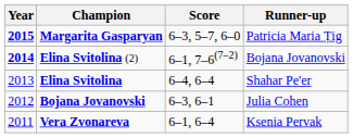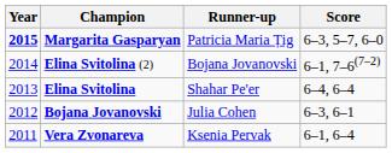 <table class="wikitable">
 <tr>
 <th>Year</th>
 <th>Champion</th>
+<th>Runner-up</th>
 <th>Score</th>
-<th>Runner-up</th>
 </tr>
 <tr>
 <td><strong><a href='#'>2015</a></strong></td>
 <td> <strong><a href='#'>Margarita Gasparyan</a></strong></td>
+<td> <a href='#'>Patricia Maria Țig</a></td>
 <td>6–3, 5–7, 6–0</td>
-<td> <a href='#'>Patricia Maria Țig</a></td>
 </tr>
 <tr>
-<td><strong><a href='#'>2014</a></strong></td>
+<td><a href='#'>2014</a></td>
 <td> <strong><a href='#'>Elina Svitolina</a></strong> <small> (2) </small></td>
+<td> <a href='#'>Bojana Jovanovski</a></td>
 <td>6–1, 7–6<sup>(7–2)</sup></td>
-<td> <a href='#'>Bojana Jovanovski</a></td>
 </tr>
 <tr>
 <td><a href='#'>2013</a></td>
 <td> <strong><a href='#'>Elina Svitolina</a></strong></td>
+<td> <a href='#'>Shahar Pe'er</a></td>
 <td>6–4, 6–4</td>
-<td> <a href='#'>Shahar Pe'er</a></td>
 </tr>
 <tr>
 <td><a href='#'>2012</a></td>
 <td> <strong><a href='#'>Bojana Jovanovski</a></strong></td>
+<td> <a href='#'>Julia Cohen</a></td>
 <td>6–3, 6–1</td>
-<td> <a href='#'>Julia Cohen</a></td>
 </tr>
 <tr>
 <td><a href='#'>2011</a></td>
 <td> <strong><a href='#'>Vera Zvonareva</a></strong></td>
+<td> <a href='#'>Ksenia Pervak</a></td>
 <td>6–1, 6–4</td>
-<td> <a href='#'>Ksenia Pervak</a></td>
 </tr>
 </table>
